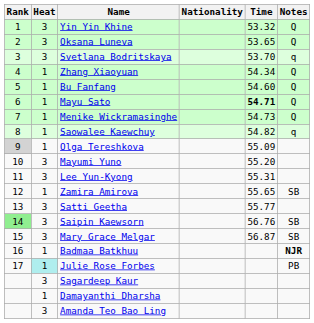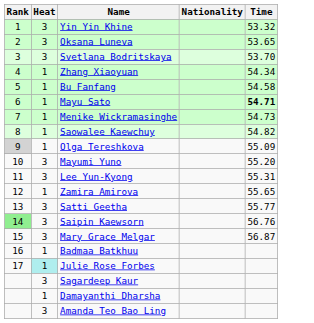 <table class="wikitable sortable" style="text-align:center; font-size:95%">
 <tr>
 <th>Rank</th>
 <th>Heat</th>
 <th>Name</th>
 <th>Nationality</th>
 <th>Time</th>
-<th>Notes</th>
 </tr>
 <tr bgcolor=ccffcc>
 <td>1</td>
 <td>3</td>
 <td align=left><a href='#'>Yin Yin Khine</a></td>
 <td align=left></td>
 <td>53.32</td>
-<td>Q</td>
 </tr>
 <tr bgcolor=ccffcc>
 <td>2</td>
 <td>3</td>
 <td align=left><a href='#'>Oksana Luneva</a></td>
 <td align=left></td>
 <td>53.65</td>
-<td>Q</td>
 </tr>
 <tr bgcolor=ddffdd>
 <td>3</td>
 <td>3</td>
 <td align=left><a href='#'>Svetlana Bodritskaya</a></td>
 <td align=left></td>
 <td>53.70</td>
-<td>q</td>
 </tr>
 <tr bgcolor=ccffcc>
 <td>4</td>
 <td>1</td>
 <td align=left><a href='#'>Zhang Xiaoyuan</a></td>
 <td align=left></td>
 <td>54.34</td>
-<td>Q</td>
 </tr>
 <tr bgcolor=ccffcc>
 <td>5</td>
 <td>1</td>
 <td align=left><a href='#'>Bu Fanfang</a></td>
 <td align=left></td>
-<td>54.60</td>
-<td>Q</td>
+<td>54.58</td>
 </tr>
 <tr bgcolor=ccffcc>
 <td>6</td>
 <td>1</td>
 <td align=left><a href='#'>Mayu Sato</a></td>
 <td align=left></td>
 <td><strong>54.71</strong></td>
-<td>Q</td>
 </tr>
 <tr bgcolor=ccffcc>
 <td>7</td>
 <td>1</td>
 <td align=left><a href='#'>Menike Wickramasinghe</a></td>
 <td align=left></td>
 <td>54.73</td>
-<td>Q</td>
 </tr>
 <tr bgcolor=ddffdd>
 <td>8</td>
 <td>1</td>
 <td align=left><a href='#'>Saowalee Kaewchuy</a></td>
 <td align=left></td>
 <td>54.82</td>
-<td>q</td>
 </tr>
 <tr>
 <td style="background: lightgrey;">9</td>
 <td>1</td>
 <td align=left><a href='#'>Olga Tereshkova</a></td>
 <td align=left></td>
 <td>55.09</td>
-<td></td>
 </tr>
 <tr>
 <td>10</td>
 <td>3</td>
 <td align=left><a href='#'>Mayumi Yuno</a></td>
 <td align=left></td>
 <td>55.20</td>
-<td></td>
 </tr>
 <tr>
 <td>11</td>
 <td>3</td>
 <td align=left><a href='#'>Lee Yun-Kyong</a></td>
 <td align=left></td>
 <td>55.31</td>
-<td></td>
 </tr>
 <tr>
 <td>12</td>
 <td>1</td>
 <td align=left><a href='#'>Zamira Amirova</a></td>
 <td align=left></td>
 <td>55.65</td>
-<td>SB</td>
 </tr>
 <tr>
 <td>13</td>
 <td>3</td>
 <td align=left><a href='#'>Satti Geetha</a></td>
 <td align=left></td>
 <td>55.77</td>
-<td></td>
 </tr>
 <tr>
 <td style="background: lightgreen;">14</td>
 <td>3</td>
 <td align=left><a href='#'>Saipin Kaewsorn</a></td>
 <td align=left></td>
 <td>56.76</td>
-<td>SB</td>
 </tr>
 <tr>
 <td>15</td>
 <td>3</td>
 <td align=left><a href='#'>Mary Grace Melgar</a></td>
 <td align=left></td>
 <td>56.87</td>
-<td>SB</td>
 </tr>
 <tr>
 <td>16</td>
 <td>1</td>
 <td align=left><a href='#'>Badmaa Batkhuu</a></td>
 <td align=left></td>
 <td></td>
-<td><strong>NJR</strong></td>
 </tr>
 <tr>
 <td>17</td>
 <td style="background: paleturquoise;">1</td>
 <td align=left><a href='#'>Julie Rose Forbes</a></td>
 <td align=left></td>
 <td></td>
-<td>PB</td>
 </tr>
 <tr>
 <td></td>
 <td>3</td>
 <td align=left><a href='#'>Sagardeep Kaur</a></td>
 <td align=left></td>
-<td></td>
 <td></td>
 </tr>
 <tr>
 <td></td>
 <td>1</td>
 <td align=left><a href='#'>Damayanthi Dharsha</a></td>
 <td align=left></td>
 <td></td>
-<td></td>
 </tr>
 <tr>
 <td></td>
 <td>3</td>
 <td align=left><a href='#'>Amanda Teo Bao Ling</a></td>
 <td align=left></td>
 <td></td>
-<td></td>
 </tr>
 </table>
